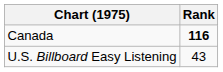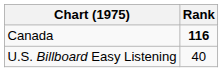 <table class="wikitable">
 <tr>
 <th>Chart (1975)</th>
 <th>Rank</th>
 </tr>
 <tr>
 <td>Canada</td>
 <td style="text-align:center;"><strong>116</strong></td>
 </tr>
 <tr>
 <td>U.S. <em>Billboard</em> Easy Listening</td>
-<td style="text-align:center;">43</td>
+<td style="text-align:center;">40</td>
 </tr>
 </table>
